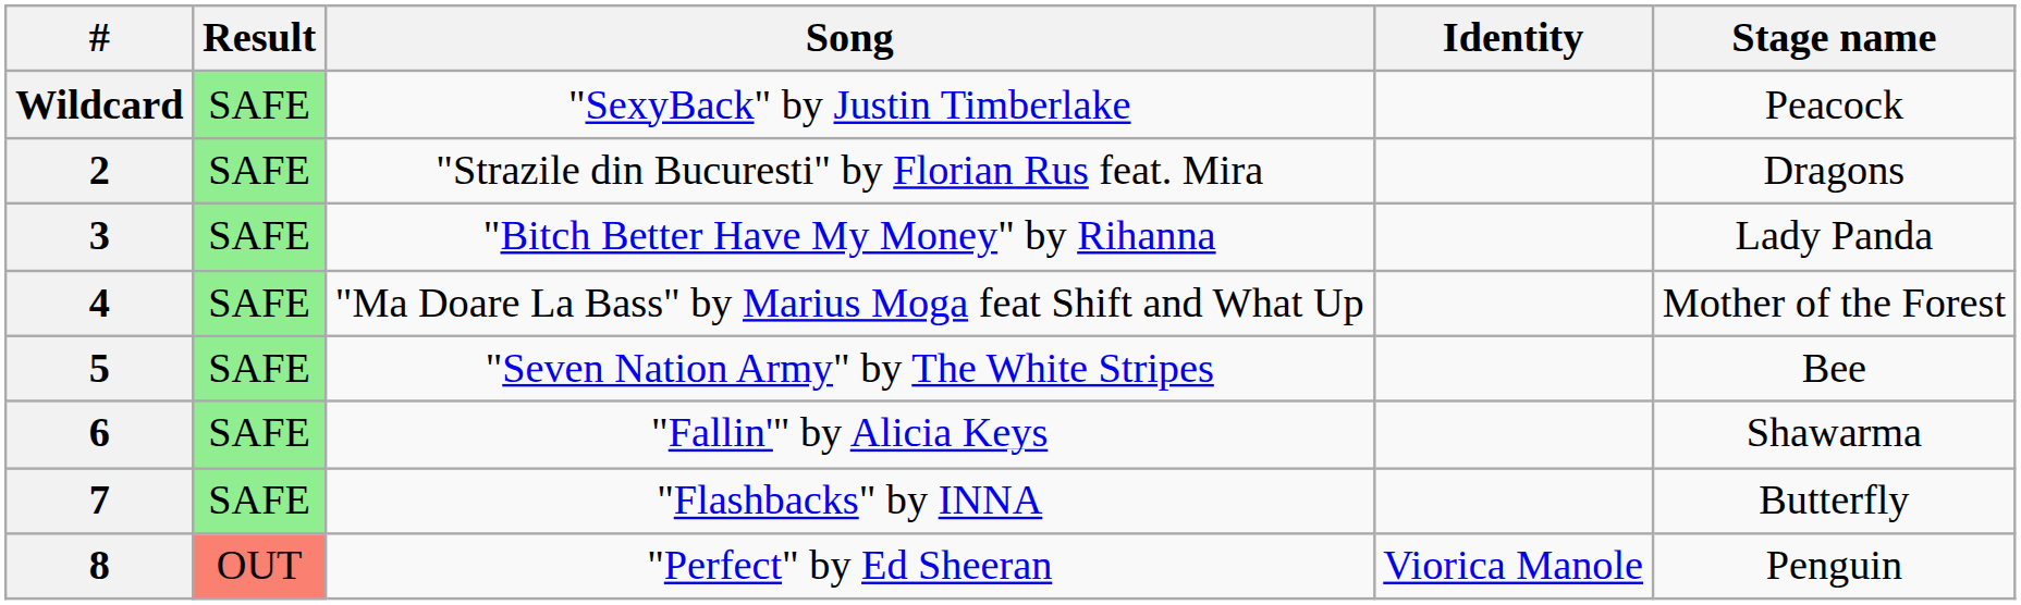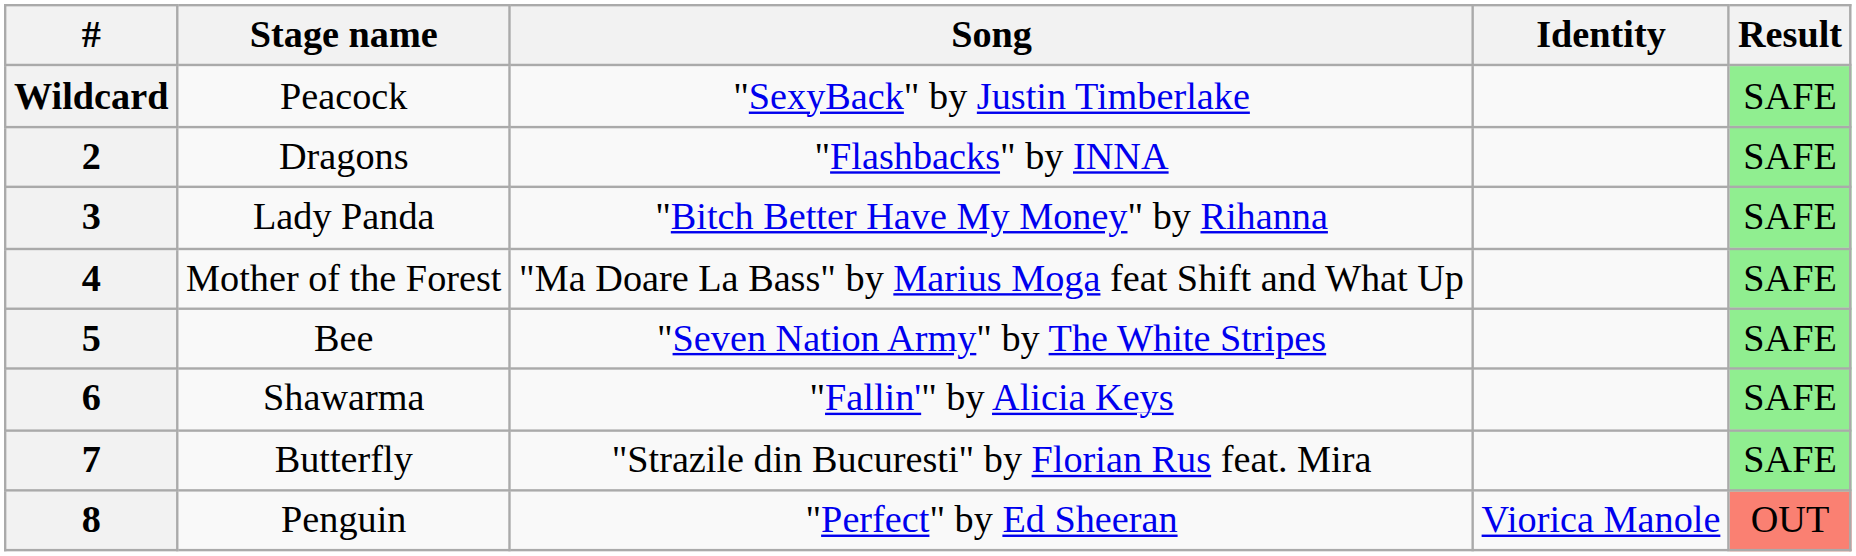 <table class="wikitable plainrowheaders" style="text-align: center;">
 <tr>
 <th>#</th>
-<th>Result</th>
+<th>Stage name</th>
 <th>Song</th>
 <th>Identity</th>
-<th>Stage name</th>
+<th>Result</th>
 </tr>
 <tr>
 <th>Wildcard</th>
-<td bgcolor=lightgreen>SAFE</td>
+<td>Peacock</td>
 <td>"<a href='#'>SexyBack</a>" by <a href='#'>Justin Timberlake</a></td>
 <td></td>
-<td>Peacock</td>
+<td bgcolor=lightgreen>SAFE</td>
 </tr>
 <tr>
 <th>2</th>
+<td>Dragons</td>
+<td>"<a href='#'>Flashbacks</a>" by <a href='#'>INNA</a></td>
+<td></td>
 <td bgcolor=lightgreen>SAFE</td>
-<td>"Strazile din Bucuresti" by <a href='#'>Florian Rus</a> feat. Mira</td>
-<td></td>
-<td>Dragons</td>
 </tr>
 <tr>
 <th>3</th>
-<td bgcolor=lightgreen>SAFE</td>
+<td>Lady Panda</td>
 <td>"<a href='#'>Bitch Better Have My Money</a>" by <a href='#'>Rihanna</a></td>
 <td></td>
-<td>Lady Panda</td>
+<td bgcolor=lightgreen>SAFE</td>
 </tr>
 <tr>
 <th>4</th>
-<td bgcolor=lightgreen>SAFE</td>
+<td>Mother of the Forest</td>
 <td>"Ma Doare La Bass" by <a href='#'>Marius Moga</a> feat Shift and What Up</td>
 <td></td>
-<td>Mother of the Forest</td>
+<td bgcolor=lightgreen>SAFE</td>
 </tr>
 <tr>
 <th>5</th>
-<td bgcolor=lightgreen>SAFE</td>
+<td>Bee</td>
 <td>"<a href='#'>Seven Nation Army</a>" by <a href='#'>The White Stripes</a></td>
 <td></td>
-<td>Bee</td>
+<td bgcolor=lightgreen>SAFE</td>
 </tr>
 <tr>
 <th>6</th>
-<td bgcolor=lightgreen>SAFE</td>
+<td>Shawarma</td>
 <td>"<a href='#'>Fallin'</a>" by <a href='#'>Alicia Keys</a></td>
 <td></td>
-<td>Shawarma</td>
+<td bgcolor=lightgreen>SAFE</td>
 </tr>
 <tr>
 <th>7</th>
+<td>Butterfly</td>
+<td>"Strazile din Bucuresti" by <a href='#'>Florian Rus</a> feat. Mira</td>
+<td></td>
 <td bgcolor=lightgreen>SAFE</td>
-<td>"<a href='#'>Flashbacks</a>" by <a href='#'>INNA</a></td>
-<td></td>
-<td>Butterfly</td>
 </tr>
 <tr>
 <th>8</th>
-<td bgcolor=salmon>OUT</td>
+<td>Penguin</td>
 <td>"<a href='#'>Perfect</a>" by <a href='#'>Ed Sheeran</a></td>
 <td><a href='#'>Viorica Manole</a></td>
-<td>Penguin</td>
+<td bgcolor=salmon>OUT</td>
 </tr>
 </table>
